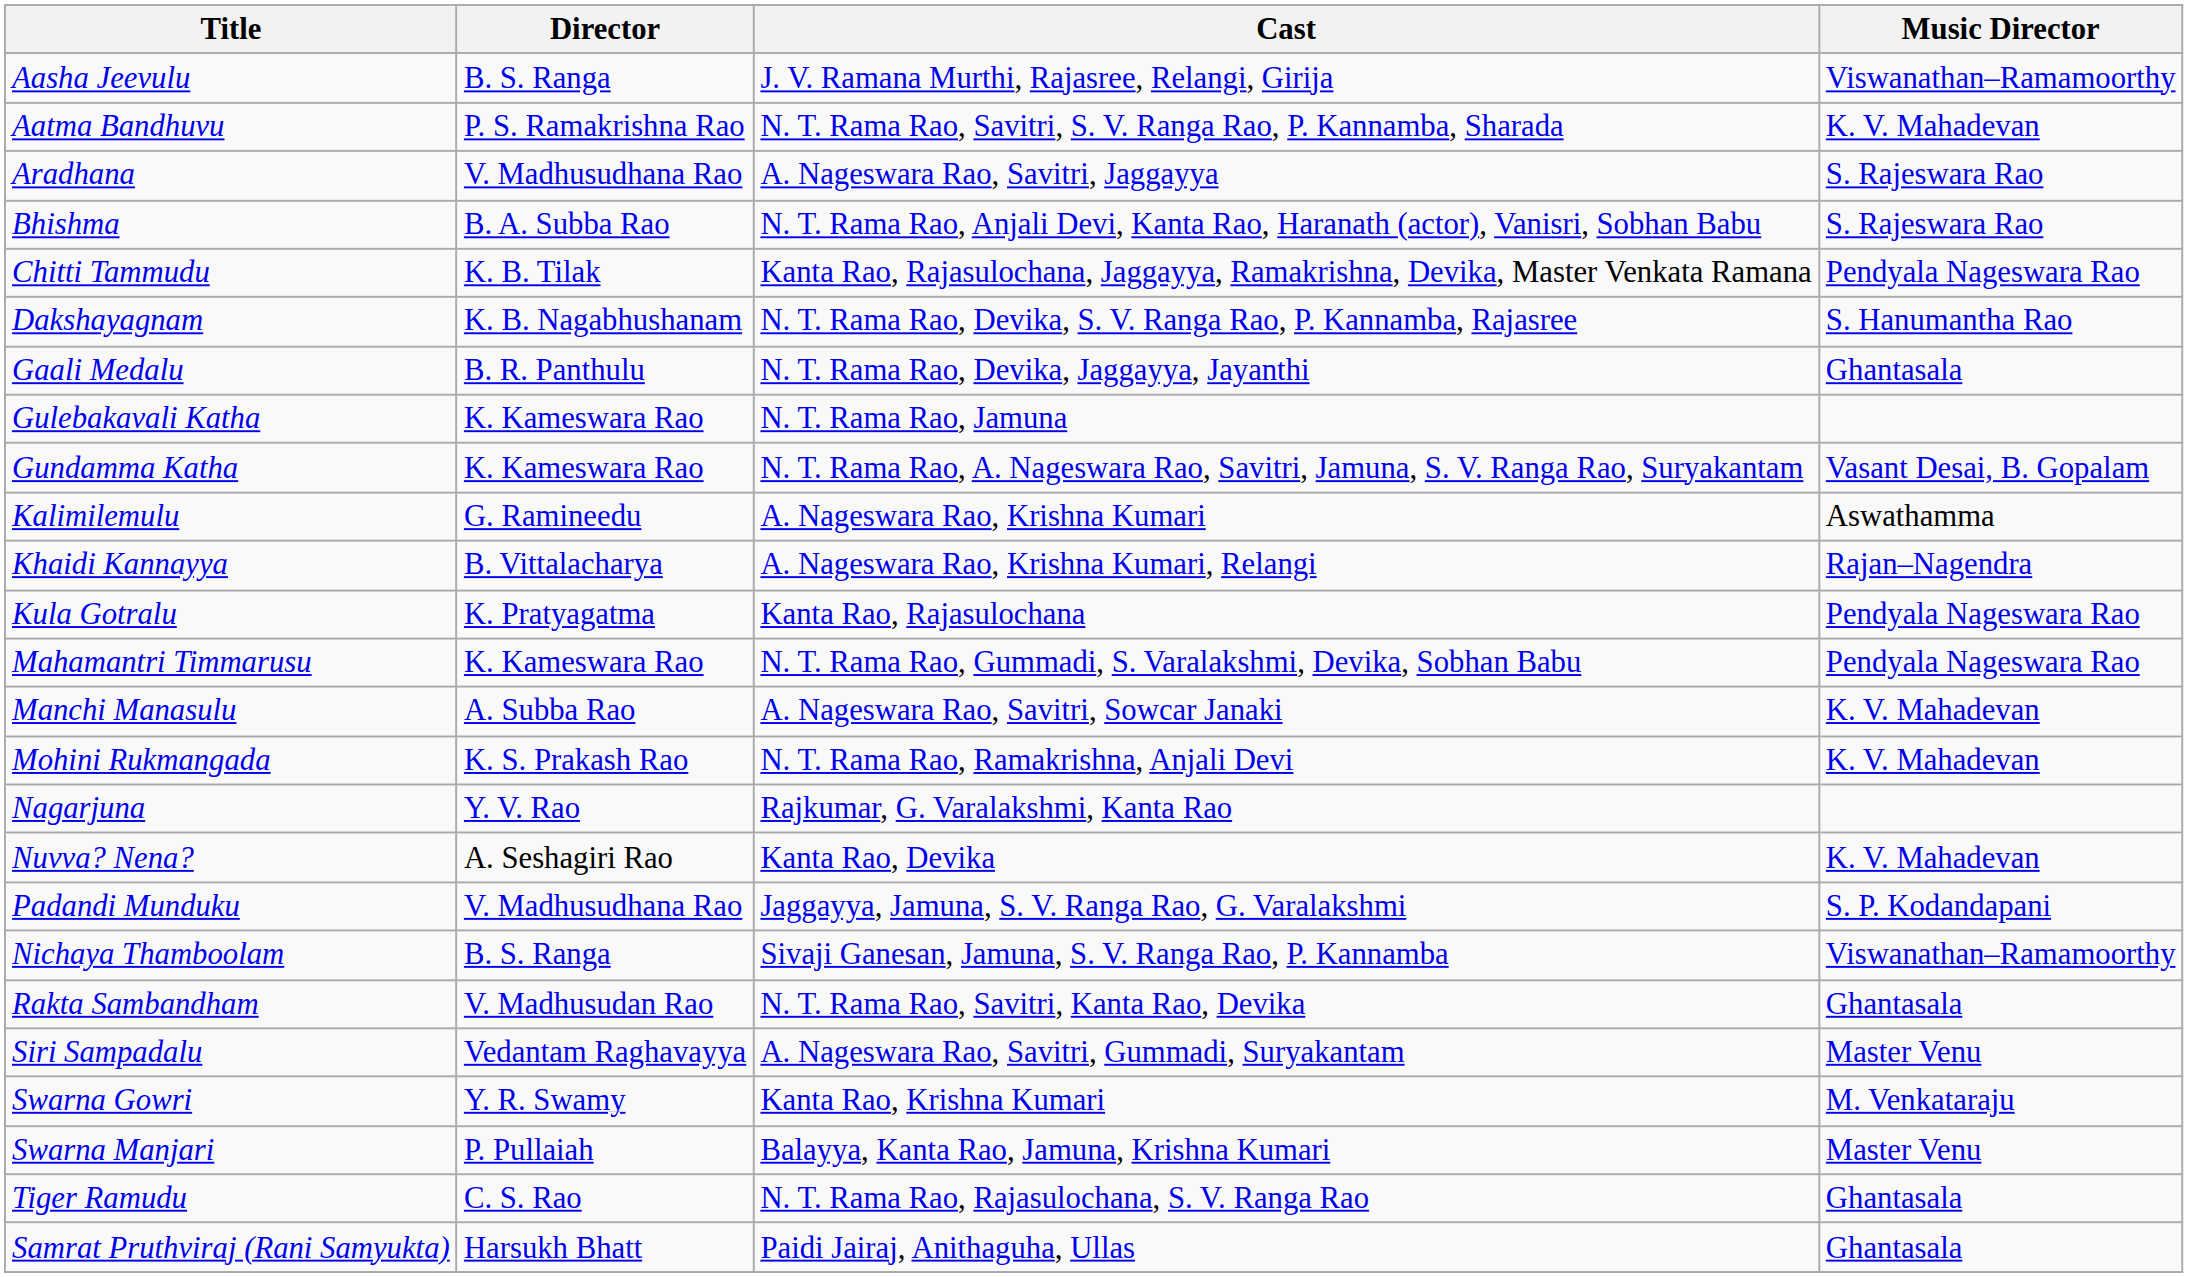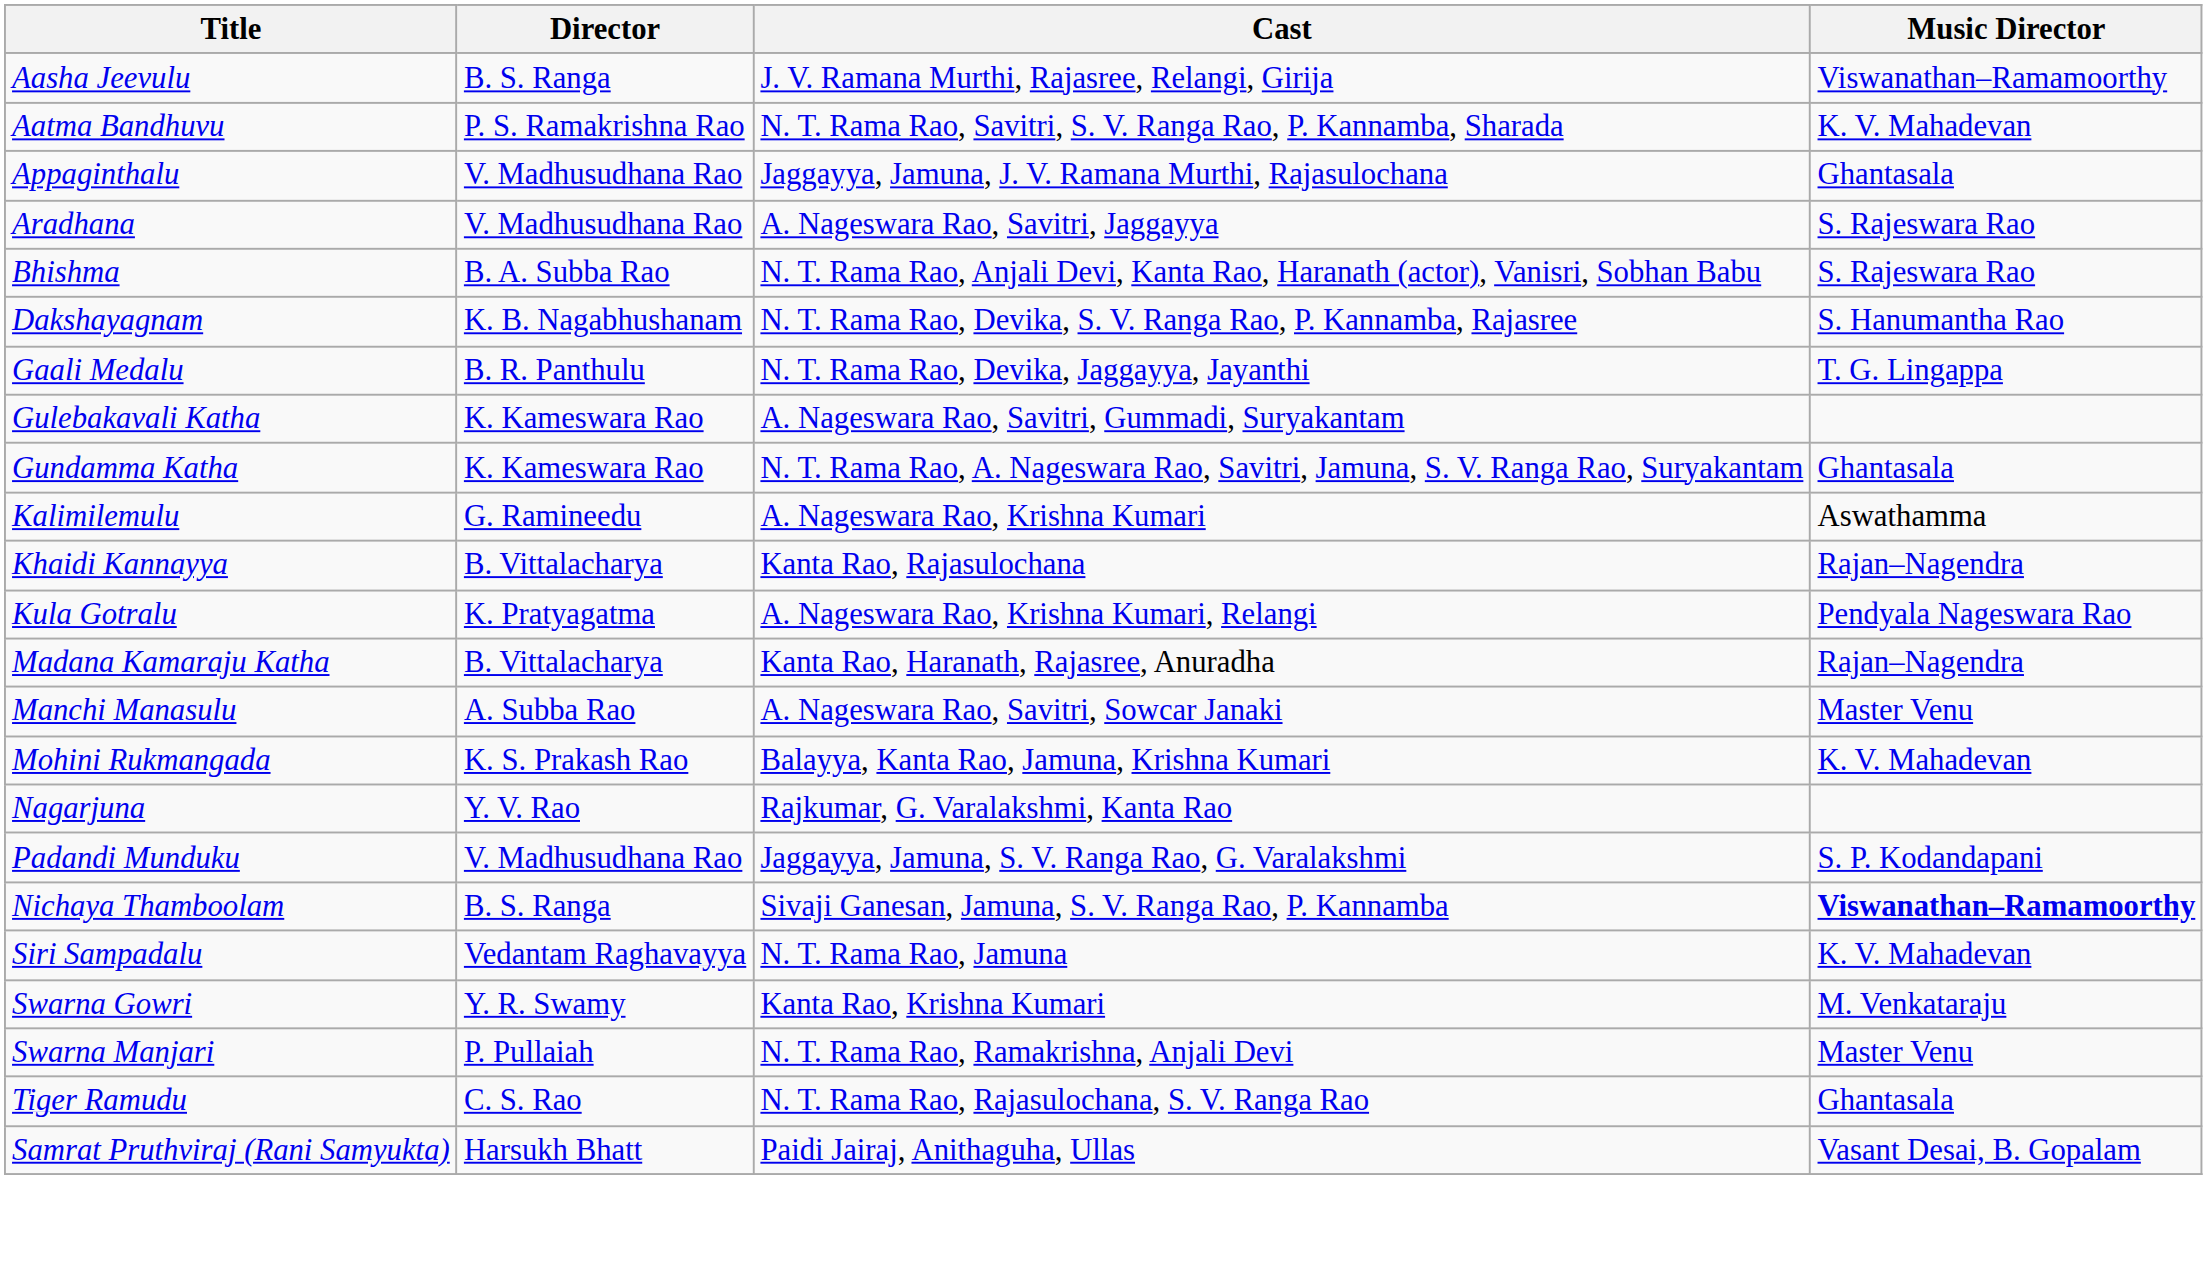 <table class="wikitable">
 <tr>
 <th>Title</th>
 <th>Director</th>
 <th>Cast</th>
 <th>Music Director</th>
 </tr>
 <tr>
 <td><em><a href='#'>Aasha Jeevulu</a></em></td>
 <td><a href='#'>B. S. Ranga</a></td>
 <td><a href='#'>J. V. Ramana Murthi</a>, <a href='#'>Rajasree</a>, <a href='#'>Relangi</a>, <a href='#'>Girija</a></td>
 <td><a href='#'>Viswanathan–Ramamoorthy</a></td>
 </tr>
 <tr>
 <td><em><a href='#'>Aatma Bandhuvu</a></em></td>
 <td><a href='#'>P. S. Ramakrishna Rao</a></td>
 <td><a href='#'>N. T. Rama Rao</a>, <a href='#'>Savitri</a>, <a href='#'>S. V. Ranga Rao</a>, <a href='#'>P. Kannamba</a>, <a href='#'>Sharada</a></td>
 <td><a href='#'>K. V. Mahadevan</a></td>
 </tr>
 <tr>
+<td><em><a href='#'>Appaginthalu</a></em></td>
+<td><a href='#'>V. Madhusudhana Rao</a></td>
+<td><a href='#'>Jaggayya</a>, <a href='#'>Jamuna</a>, <a href='#'>J. V. Ramana Murthi</a>, <a href='#'>Rajasulochana</a></td>
+<td><a href='#'>Ghantasala</a></td>
+</tr>
+<tr>
 <td><em><a href='#'>Aradhana</a></em></td>
 <td><a href='#'>V. Madhusudhana Rao</a></td>
 <td><a href='#'>A. Nageswara Rao</a>, <a href='#'>Savitri</a>, <a href='#'>Jaggayya</a></td>
 <td><a href='#'>S. Rajeswara Rao</a></td>
 </tr>
 <tr>
 <td><em><a href='#'>Bhishma</a></em></td>
 <td><a href='#'>B. A. Subba Rao</a></td>
 <td><a href='#'>N. T. Rama Rao</a>, <a href='#'>Anjali Devi</a>, <a href='#'>Kanta Rao</a>, <a href='#'>Haranath (actor)</a>, <a href='#'>Vanisri</a>, <a href='#'>Sobhan Babu</a></td>
 <td><a href='#'>S. Rajeswara Rao</a></td>
 </tr>
 <tr>
-<td><em><a href='#'>Chitti Tammudu</a></em></td>
-<td><a href='#'>K. B. Tilak</a></td>
-<td><a href='#'>Kanta Rao</a>, <a href='#'>Rajasulochana</a>, <a href='#'>Jaggayya</a>, <a href='#'>Ramakrishna</a>, <a href='#'>Devika</a>, Master Venkata Ramana</td>
-<td><a href='#'>Pendyala Nageswara Rao</a></td>
-</tr>
-<tr>
 <td><em><a href='#'>Dakshayagnam</a></em></td>
 <td><a href='#'>K. B. Nagabhushanam</a></td>
 <td><a href='#'>N. T. Rama Rao</a>, <a href='#'>Devika</a>, <a href='#'>S. V. Ranga Rao</a>, <a href='#'>P. Kannamba</a>, <a href='#'>Rajasree</a></td>
 <td><a href='#'>S. Hanumantha Rao</a></td>
 </tr>
 <tr>
 <td><em><a href='#'>Gaali Medalu</a></em></td>
 <td><a href='#'>B. R. Panthulu</a></td>
 <td><a href='#'>N. T. Rama Rao</a>, <a href='#'>Devika</a>, <a href='#'>Jaggayya</a>, <a href='#'>Jayanthi</a></td>
-<td><a href='#'>Ghantasala</a></td>
+<td><a href='#'>T. G. Lingappa</a></td>
 </tr>
 <tr>
 <td><em><a href='#'>Gulebakavali Katha</a></em></td>
 <td><a href='#'>K. Kameswara Rao</a></td>
-<td><a href='#'>N. T. Rama Rao</a>, <a href='#'>Jamuna</a></td>
+<td><a href='#'>A. Nageswara Rao</a>, <a href='#'>Savitri</a>, <a href='#'>Gummadi</a>, <a href='#'>Suryakantam</a></td>
 <td></td>
 </tr>
 <tr>
 <td><em><a href='#'>Gundamma Katha</a></em></td>
 <td><a href='#'>K. Kameswara Rao</a></td>
 <td><a href='#'>N. T. Rama Rao</a>, <a href='#'>A. Nageswara Rao</a>, <a href='#'>Savitri</a>, <a href='#'>Jamuna</a>, <a href='#'>S. V. Ranga Rao</a>, <a href='#'>Suryakantam</a></td>
-<td><a href='#'>Vasant Desai, B. Gopalam</a></td>
+<td><a href='#'>Ghantasala</a></td>
 </tr>
 <tr>
 <td><em><a href='#'>Kalimilemulu</a></em></td>
 <td><a href='#'>G. Ramineedu</a></td>
 <td><a href='#'>A. Nageswara Rao</a>, <a href='#'>Krishna Kumari</a></td>
 <td>Aswathamma</td>
 </tr>
 <tr>
 <td><em><a href='#'>Khaidi Kannayya</a></em></td>
 <td><a href='#'>B. Vittalacharya</a></td>
-<td><a href='#'>A. Nageswara Rao</a>, <a href='#'>Krishna Kumari</a>, <a href='#'>Relangi</a></td>
+<td><a href='#'>Kanta Rao</a>, <a href='#'>Rajasulochana</a></td>
 <td><a href='#'>Rajan–Nagendra</a></td>
 </tr>
 <tr>
 <td><em><a href='#'>Kula Gotralu</a></em></td>
 <td><a href='#'>K. Pratyagatma</a></td>
-<td><a href='#'>Kanta Rao</a>, <a href='#'>Rajasulochana</a></td>
+<td><a href='#'>A. Nageswara Rao</a>, <a href='#'>Krishna Kumari</a>, <a href='#'>Relangi</a></td>
 <td><a href='#'>Pendyala Nageswara Rao</a></td>
 </tr>
 <tr>
-<td><em><a href='#'>Mahamantri Timmarusu</a></em></td>
-<td><a href='#'>K. Kameswara Rao</a></td>
-<td><a href='#'>N. T. Rama Rao</a>, <a href='#'>Gummadi</a>, <a href='#'>S. Varalakshmi</a>, <a href='#'>Devika</a>, <a href='#'>Sobhan Babu</a></td>
-<td><a href='#'>Pendyala Nageswara Rao</a></td>
+<td><em><a href='#'>Madana Kamaraju Katha</a></em></td>
+<td><a href='#'>B. Vittalacharya</a></td>
+<td><a href='#'>Kanta Rao</a>, <a href='#'>Haranath</a>, <a href='#'>Rajasree</a>, Anuradha</td>
+<td><a href='#'>Rajan–Nagendra</a></td>
 </tr>
 <tr>
 <td><em><a href='#'>Manchi Manasulu</a></em></td>
 <td><a href='#'>A. Subba Rao</a></td>
 <td><a href='#'>A. Nageswara Rao</a>, <a href='#'>Savitri</a>, <a href='#'>Sowcar Janaki</a></td>
-<td><a href='#'>K. V. Mahadevan</a></td>
+<td><a href='#'>Master Venu</a></td>
 </tr>
 <tr>
 <td><em><a href='#'>Mohini Rukmangada</a></em></td>
 <td><a href='#'>K. S. Prakash Rao</a></td>
-<td><a href='#'>N. T. Rama Rao</a>, <a href='#'>Ramakrishna</a>, <a href='#'>Anjali Devi</a></td>
+<td><a href='#'>Balayya</a>, <a href='#'>Kanta Rao</a>, <a href='#'>Jamuna</a>, <a href='#'>Krishna Kumari</a></td>
 <td><a href='#'>K. V. Mahadevan</a></td>
 </tr>
 <tr>
 <td><em><a href='#'>Nagarjuna</a></em></td>
 <td><a href='#'>Y. V. Rao</a></td>
 <td><a href='#'>Rajkumar</a>, <a href='#'>G. Varalakshmi</a>, <a href='#'>Kanta Rao</a></td>
 <td></td>
-</tr>
-<tr>
-<td><em><a href='#'>Nuvva? Nena?</a></em></td>
-<td>A. Seshagiri Rao</td>
-<td><a href='#'>Kanta Rao</a>, <a href='#'>Devika</a></td>
-<td><a href='#'>K. V. Mahadevan</a></td>
 </tr>
 <tr>
 <td><em><a href='#'>Padandi Munduku</a></em></td>
 <td><a href='#'>V. Madhusudhana Rao</a></td>
 <td><a href='#'>Jaggayya</a>, <a href='#'>Jamuna</a>, <a href='#'>S. V. Ranga Rao</a>, <a href='#'>G. Varalakshmi</a></td>
 <td><a href='#'>S. P. Kodandapani</a></td>
 </tr>
 <tr>
 <td><em><a href='#'>Nichaya Thamboolam</a></em></td>
 <td><a href='#'>B. S. Ranga</a></td>
 <td><a href='#'>Sivaji Ganesan</a>, <a href='#'>Jamuna</a>, <a href='#'>S. V. Ranga Rao</a>, <a href='#'>P. Kannamba</a></td>
-<td><a href='#'>Viswanathan–Ramamoorthy</a></td>
-</tr>
-<tr>
-<td><em><a href='#'>Rakta Sambandham</a></em></td>
-<td><a href='#'>V. Madhusudan Rao</a></td>
-<td><a href='#'>N. T. Rama Rao</a>, <a href='#'>Savitri</a>, <a href='#'>Kanta Rao</a>, <a href='#'>Devika</a></td>
-<td><a href='#'>Ghantasala</a></td>
+<td><strong><a href='#'>Viswanathan–Ramamoorthy</a></strong></td>
 </tr>
 <tr>
 <td><em><a href='#'>Siri Sampadalu</a></em></td>
 <td><a href='#'>Vedantam Raghavayya</a></td>
-<td><a href='#'>A. Nageswara Rao</a>, <a href='#'>Savitri</a>, <a href='#'>Gummadi</a>, <a href='#'>Suryakantam</a></td>
-<td><a href='#'>Master Venu</a></td>
+<td><a href='#'>N. T. Rama Rao</a>, <a href='#'>Jamuna</a></td>
+<td><a href='#'>K. V. Mahadevan</a></td>
 </tr>
 <tr>
 <td><em><a href='#'>Swarna Gowri</a></em></td>
 <td><a href='#'>Y. R. Swamy</a></td>
 <td><a href='#'>Kanta Rao</a>, <a href='#'>Krishna Kumari</a></td>
 <td><a href='#'>M. Venkataraju</a></td>
 </tr>
 <tr>
 <td><em><a href='#'>Swarna Manjari</a></em></td>
 <td><a href='#'>P. Pullaiah</a></td>
-<td><a href='#'>Balayya</a>, <a href='#'>Kanta Rao</a>, <a href='#'>Jamuna</a>, <a href='#'>Krishna Kumari</a></td>
+<td><a href='#'>N. T. Rama Rao</a>, <a href='#'>Ramakrishna</a>, <a href='#'>Anjali Devi</a></td>
 <td><a href='#'>Master Venu</a></td>
 </tr>
 <tr>
 <td><em><a href='#'>Tiger Ramudu</a></em></td>
 <td><a href='#'>C. S. Rao</a></td>
 <td><a href='#'>N. T. Rama Rao</a>, <a href='#'>Rajasulochana</a>, <a href='#'>S. V. Ranga Rao</a></td>
 <td><a href='#'>Ghantasala</a></td>
 </tr>
 <tr>
 <td><em><a href='#'>Samrat Pruthviraj (Rani Samyukta)</a></em></td>
 <td><a href='#'>Harsukh Bhatt</a></td>
 <td><a href='#'>Paidi Jairaj</a>, <a href='#'>Anithaguha</a>, <a href='#'>Ullas</a></td>
-<td><a href='#'>Ghantasala</a></td>
+<td><a href='#'>Vasant Desai, B. Gopalam</a></td>
 </tr>
 <tr>
 </tr>
 </table>
